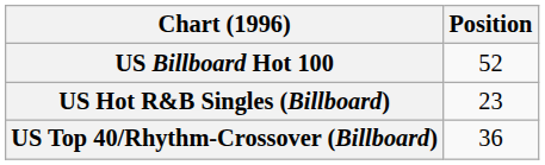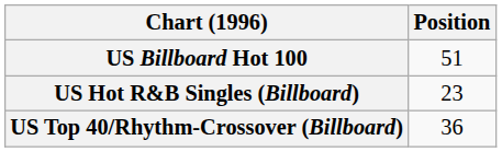 <table class="wikitable sortable plainrowheaders" style="text-align:center">
 <tr>
 <th>Chart (1996)</th>
 <th>Position</th>
 </tr>
 <tr>
 <th scope="row">US <em>Billboard</em> Hot 100</th>
-<td>52</td>
+<td>51</td>
 </tr>
 <tr>
 <th scope="row">US Hot R&B Singles (<em>Billboard</em>)</th>
 <td>23</td>
 </tr>
 <tr>
 <th scope="row">US Top 40/Rhythm-Crossover (<em>Billboard</em>)</th>
 <td>36</td>
 </tr>
 </table>
